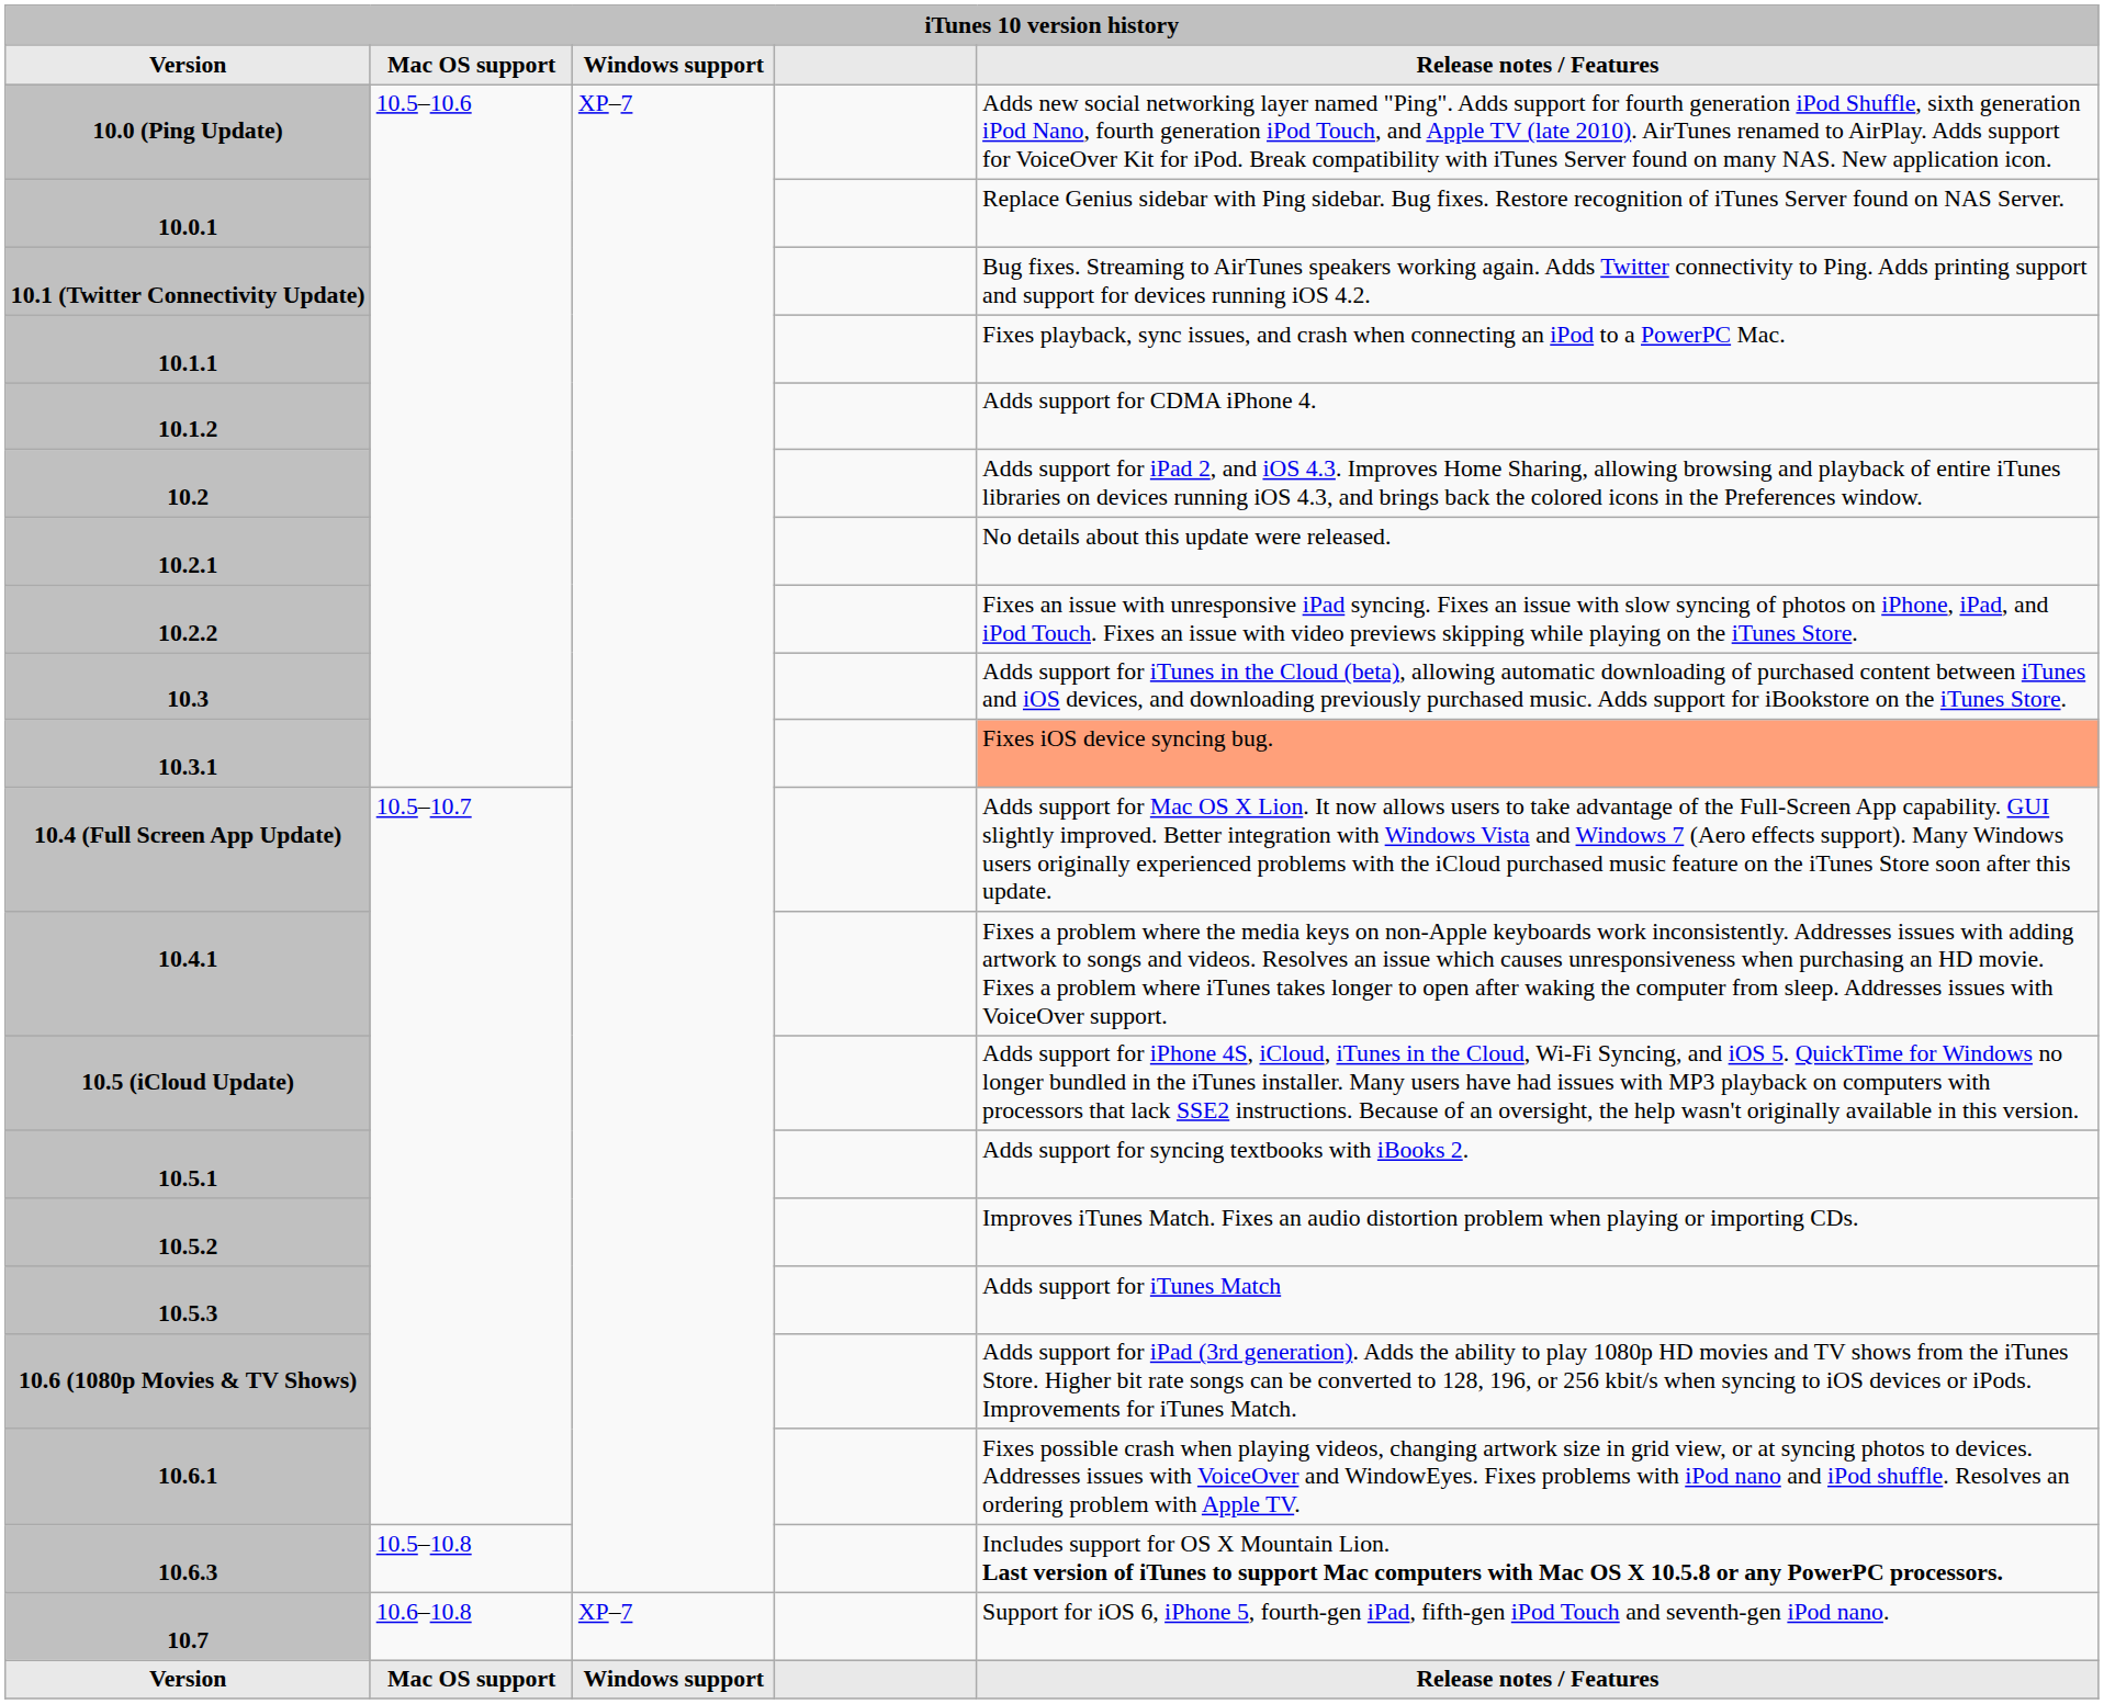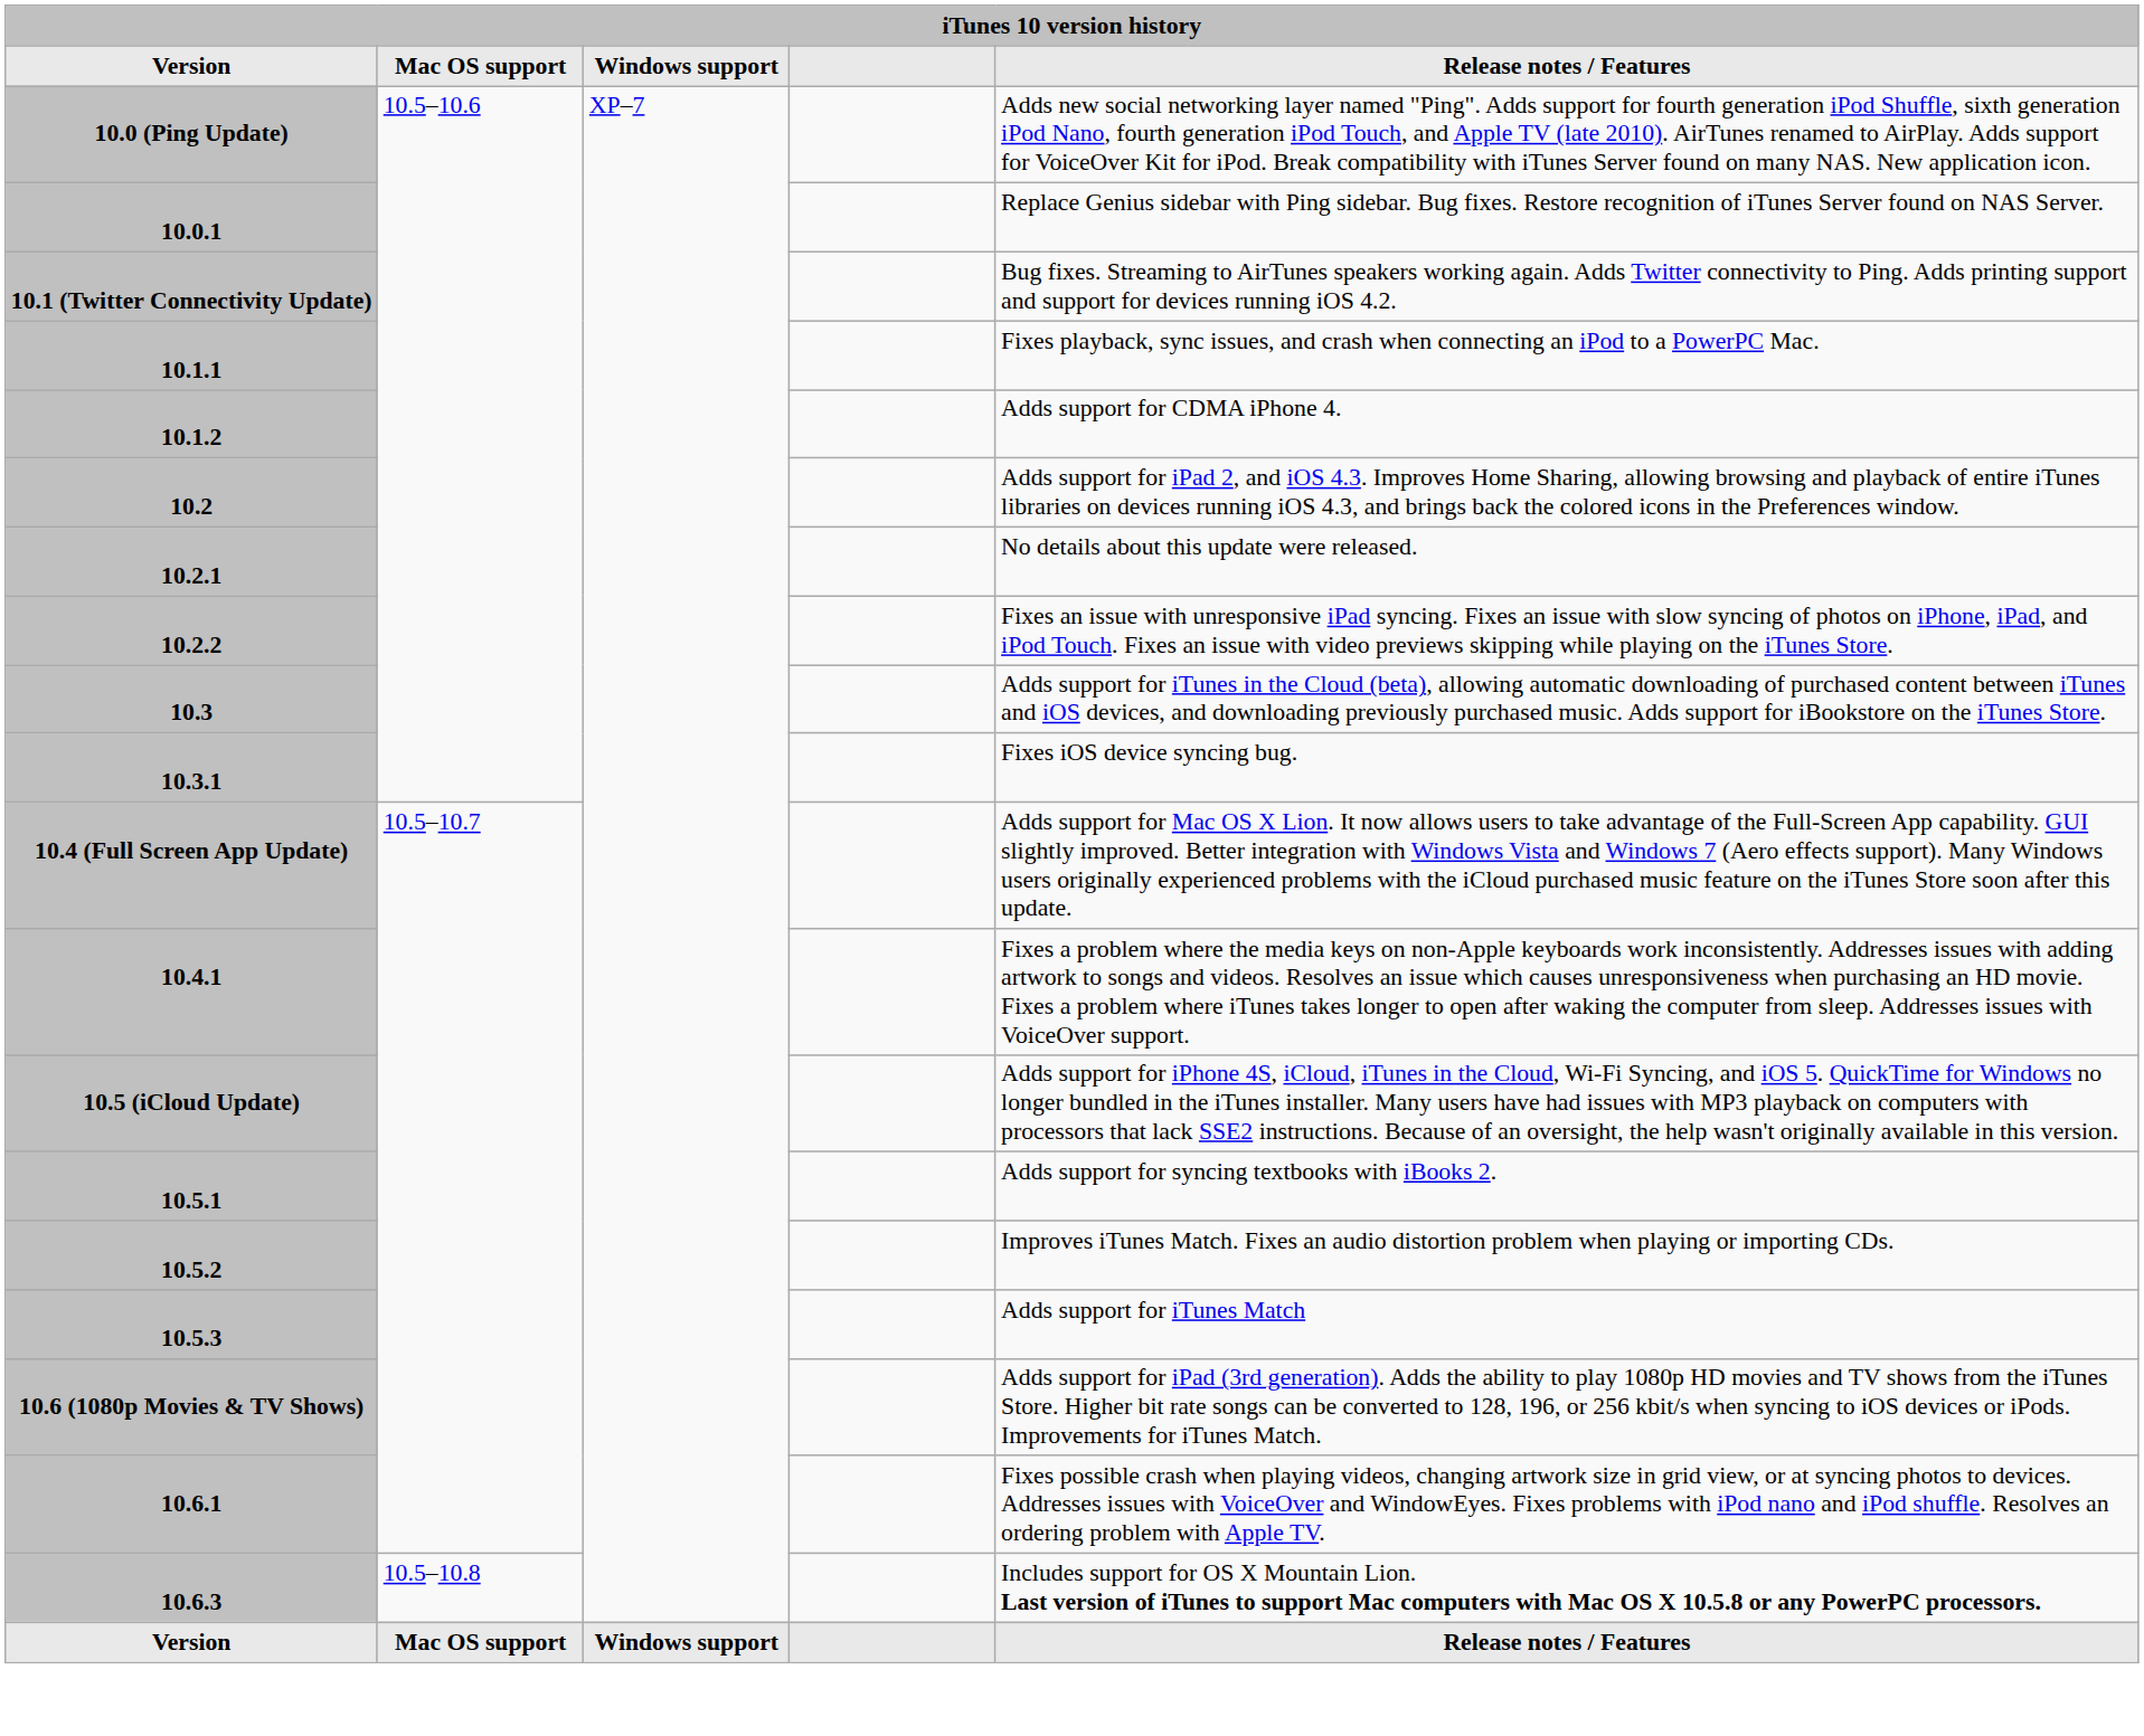 <table class="wikitable collapsible uncollapsed" style="width:100%; font-size:90%;">
 <tr>
 <th style="background:silver; text-align:center;" colspan="5">iTunes 10 version history</th>
 </tr>
 <tr>
 <th style="background:#e9e9e9; width:8em; text-align:center;">Version</th>
 <th style="background:#e9e9e9; width:8em; text-align:center;">Mac OS support</th>
 <th style="background:#e9e9e9; width:8em; text-align:center;">Windows support</th>
 <th style="background:#e9e9e9; width:8em; text-align:center;"></th>
 <th style="background:#e9e9e9; text-align:center;">Release notes / Features</th>
 </tr>
 <tr valign="top">
 <th style="background:silver; white-space:nowrap;"><br>10.0 (Ping Update)</th>
 <td rowspan=10><a href='#'>10.5</a>–<a href='#'>10.6</a></td>
 <td rowspan=19><a href='#'>XP</a>–<a href='#'>7</a></td>
 <td></td>
 <td>Adds new social networking layer named "Ping". Adds support for fourth generation <a href='#'>iPod Shuffle</a>, sixth generation <a href='#'>iPod Nano</a>, fourth generation <a href='#'>iPod Touch</a>, and <a href='#'>Apple TV (late 2010)</a>. AirTunes renamed to AirPlay. Adds support for VoiceOver Kit for iPod. Break compatibility with iTunes Server found on many NAS. New application icon.</td>
 </tr>
 <tr valign="top">
 <th style="background:silver; white-space:nowrap;"><br>10.0.1</th>
 <td></td>
 <td>Replace Genius sidebar with Ping sidebar. Bug fixes. Restore recognition of iTunes Server found on NAS Server.</td>
 </tr>
 <tr valign="top">
 <th style="background:silver; white-space:nowrap;"><br>10.1 (Twitter Connectivity Update)</th>
 <td></td>
 <td>Bug fixes. Streaming to AirTunes speakers working again. Adds <a href='#'>Twitter</a> connectivity to Ping. Adds printing support and support for devices running iOS 4.2.</td>
 </tr>
 <tr valign="top">
 <th style="background:silver; white-space:nowrap;"><br>10.1.1</th>
 <td></td>
 <td>Fixes playback, sync issues, and crash when connecting an <a href='#'>iPod</a> to a <a href='#'>PowerPC</a> Mac.</td>
 </tr>
 <tr valign="top">
 <th style="background:silver; white-space:nowrap;"><br>10.1.2</th>
 <td></td>
 <td>Adds support for CDMA iPhone 4.</td>
 </tr>
 <tr valign="top">
 <th style="background:silver; white-space:nowrap;"><br>10.2</th>
 <td></td>
 <td>Adds support for <a href='#'>iPad 2</a>, and <a href='#'>iOS 4.3</a>. Improves Home Sharing, allowing browsing and playback of entire iTunes libraries on devices running iOS 4.3, and brings back the colored icons in the Preferences window.</td>
 </tr>
 <tr valign="top">
 <th style="background:silver; white-space:nowrap;"><br>10.2.1</th>
 <td></td>
 <td>No details about this update were released.</td>
 </tr>
 <tr valign="top">
 <th style="background:silver; white-space:nowrap;"><br>10.2.2</th>
 <td></td>
 <td>Fixes an issue with unresponsive <a href='#'>iPad</a> syncing. Fixes an issue with slow syncing of photos on <a href='#'>iPhone</a>, <a href='#'>iPad</a>, and <a href='#'>iPod Touch</a>. Fixes an issue with video previews skipping while playing on the <a href='#'>iTunes Store</a>.</td>
 </tr>
 <tr valign="top">
 <th style="background:silver; white-space:nowrap;"><br>10.3</th>
 <td></td>
 <td>Adds support for <a href='#'>iTunes in the Cloud (beta)</a>, allowing automatic downloading of purchased content between <a href='#'>iTunes</a> and <a href='#'>iOS</a> devices, and downloading previously purchased music. Adds support for iBookstore on the <a href='#'>iTunes Store</a>.</td>
 </tr>
 <tr valign="top">
 <th style="background:silver; white-space:nowrap;"><br>10.3.1</th>
 <td></td>
-<td style="background: lightsalmon;">Fixes iOS device syncing bug.</td>
+<td>Fixes iOS device syncing bug.</td>
 </tr>
 <tr valign="top">
 <th style="background:silver; white-space:nowrap;"><br>10.4 (Full Screen App Update)</th>
 <td rowspan=8><a href='#'>10.5</a>–<a href='#'>10.7</a></td>
 <td></td>
 <td>Adds support for <a href='#'>Mac OS X Lion</a>. It now allows users to take advantage of the Full-Screen App capability. <a href='#'>GUI</a> slightly improved. Better integration with <a href='#'>Windows Vista</a> and <a href='#'>Windows 7</a> (Aero effects support). Many Windows users originally experienced problems with the iCloud purchased music feature on the iTunes Store soon after this update.</td>
 </tr>
 <tr valign="top">
 <th style="background:silver; white-space:nowrap;"><br>10.4.1</th>
 <td></td>
 <td>Fixes a problem where the media keys on non-Apple keyboards work inconsistently. Addresses issues with adding artwork to songs and videos. Resolves an issue which causes unresponsiveness when purchasing an HD movie. Fixes a problem where iTunes takes longer to open after waking the computer from sleep. Addresses issues with VoiceOver support.</td>
 </tr>
 <tr valign="top">
 <th style="background:silver; white-space:nowrap;"><br>10.5 (iCloud Update)</th>
 <td></td>
 <td>Adds support for <a href='#'>iPhone 4S</a>, <a href='#'>iCloud</a>, <a href='#'>iTunes in the Cloud</a>, Wi-Fi Syncing, and <a href='#'>iOS 5</a>. <a href='#'>QuickTime for Windows</a> no longer bundled in the iTunes installer. Many users have had issues with MP3 playback on computers with processors that lack <a href='#'>SSE2</a> instructions. Because of an oversight, the help wasn't originally available in this version.</td>
 </tr>
 <tr valign="top">
 <th style="background:silver; white-space:nowrap;"><br>10.5.1</th>
 <td></td>
 <td>Adds support for syncing textbooks with <a href='#'>iBooks 2</a>.</td>
 </tr>
 <tr valign="top">
 <th style="background:silver; white-space:nowrap;"><br>10.5.2</th>
 <td></td>
 <td>Improves iTunes Match. Fixes an audio distortion problem when playing or importing CDs.</td>
 </tr>
 <tr valign="top">
 <th style="background:silver; white-space:nowrap;"><br>10.5.3</th>
 <td></td>
 <td>Adds support for <a href='#'>iTunes Match</a></td>
 </tr>
 <tr valign="top">
 <th style="background:silver; white-space:nowrap;"><br>10.6 (1080p Movies & TV Shows)</th>
 <td></td>
 <td>Adds support for <a href='#'>iPad (3rd generation)</a>. Adds the ability to play 1080p HD movies and TV shows from the iTunes Store. Higher bit rate songs can be converted to 128, 196, or 256 kbit/s when syncing to iOS devices or iPods. Improvements for iTunes Match.</td>
 </tr>
 <tr valign="top">
 <th style="background:silver; white-space:nowrap;"><br>10.6.1</th>
 <td></td>
 <td>Fixes possible crash when playing videos, changing artwork size in grid view, or at syncing photos to devices. Addresses issues with <a href='#'>VoiceOver</a> and WindowEyes. Fixes problems with <a href='#'>iPod nano</a> and <a href='#'>iPod shuffle</a>. Resolves an ordering problem with <a href='#'>Apple TV</a>.</td>
 </tr>
 <tr valign="top">
 <th style="background:silver; white-space:nowrap;"><br>10.6.3</th>
 <td><a href='#'>10.5</a>–<a href='#'>10.8</a></td>
 <td></td>
 <td>Includes support for OS X Mountain Lion.<br><strong>Last version of iTunes to support Mac computers with Mac OS X 10.5.8 or any PowerPC processors.</strong></td>
 </tr>
-<tr valign="top">
-<th style="background:silver; white-space:nowrap;"><br>10.7</th>
-<td><a href='#'>10.6</a>–<a href='#'>10.8</a></td>
-<td><a href='#'>XP</a>–<a href='#'>7</a></td>
-<td></td>
-<td>Support for iOS 6, <a href='#'>iPhone 5</a>, fourth-gen <a href='#'>iPad</a>, fifth-gen <a href='#'>iPod Touch</a> and seventh-gen <a href='#'>iPod nano</a>.</td>
-</tr>
 <tr class="sortbottom">
 <th style="background:#e9e9e9; width:8em; text-align:center;">Version</th>
 <th style="background:#e9e9e9; width:8em; text-align:center;">Mac OS support</th>
 <th style="background:#e9e9e9; width:8em; text-align:center;">Windows support</th>
 <th style="background:#e9e9e9; width:8em; text-align:center;"></th>
 <th style="background:#e9e9e9; text-align:center;">Release notes / Features</th>
 </tr>
 </table>
